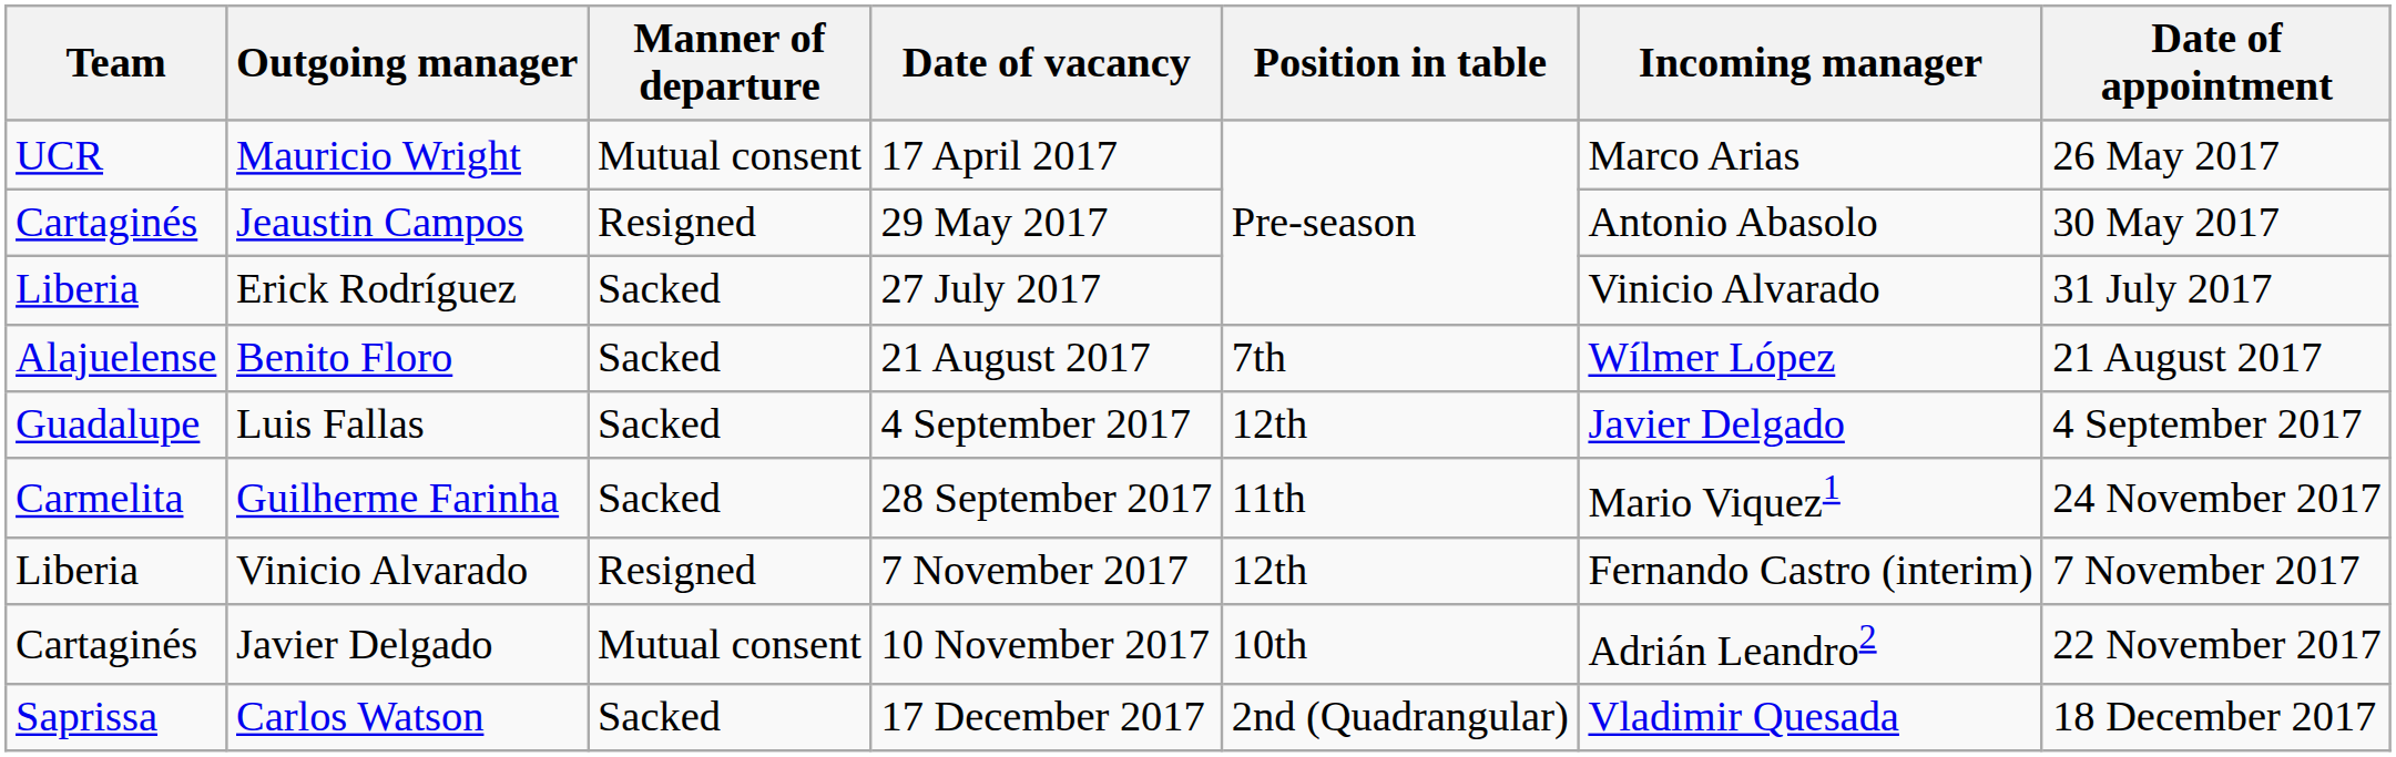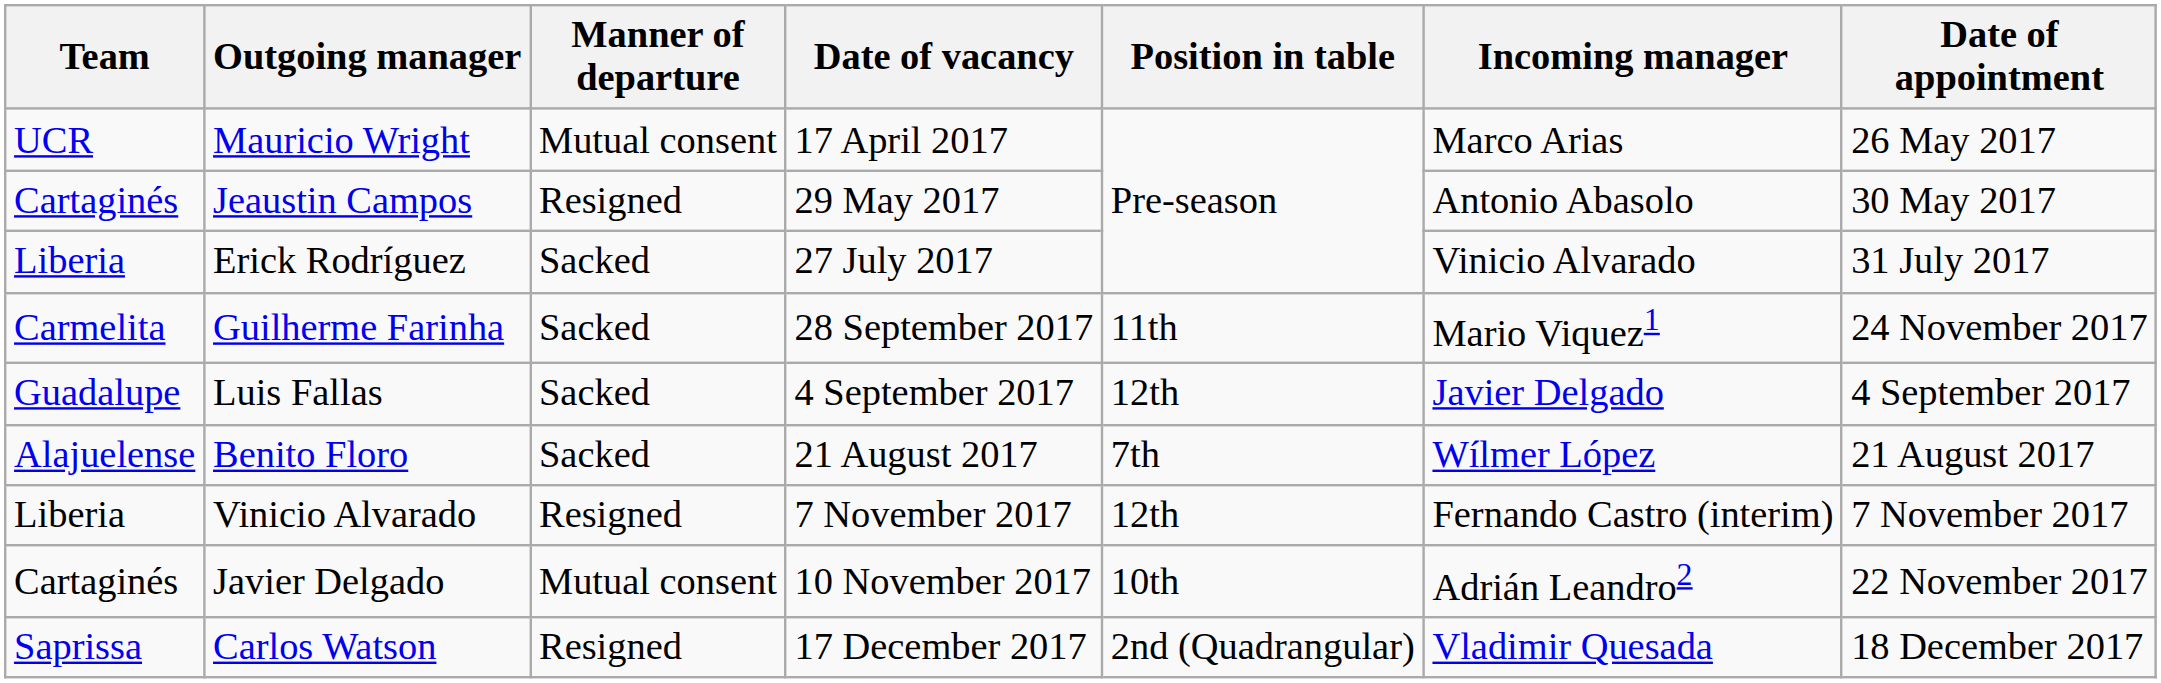 <table class="wikitable sortable">
 <tr>
 <th>Team</th>
 <th>Outgoing manager</th>
 <th>Manner of<br>departure</th>
 <th>Date of vacancy</th>
 <th>Position in table</th>
 <th>Incoming manager</th>
 <th>Date of<br>appointment</th>
 </tr>
 <tr>
 <td><a href='#'>UCR</a></td>
 <td> <a href='#'>Mauricio Wright</a></td>
 <td>Mutual consent</td>
 <td>17 April 2017</td>
 <td rowspan=3>Pre-season</td>
 <td> Marco Arias</td>
 <td>26 May 2017</td>
 </tr>
 <tr>
 <td><a href='#'>Cartaginés</a></td>
 <td> <a href='#'>Jeaustin Campos</a></td>
 <td>Resigned</td>
 <td>29 May 2017</td>
 <td> Antonio Abasolo</td>
 <td>30 May 2017</td>
 </tr>
 <tr>
 <td><a href='#'>Liberia</a></td>
 <td> Erick Rodríguez</td>
 <td>Sacked</td>
 <td>27 July 2017</td>
 <td> Vinicio Alvarado</td>
 <td>31 July 2017</td>
 </tr>
 <tr>
-<td><a href='#'>Alajuelense</a></td>
-<td> <a href='#'>Benito Floro</a></td>
+<td><a href='#'>Carmelita</a></td>
+<td> <a href='#'>Guilherme Farinha</a></td>
 <td>Sacked</td>
-<td>21 August 2017</td>
-<td>7th</td>
-<td> <a href='#'>Wílmer López</a></td>
-<td>21 August 2017</td>
+<td>28 September 2017</td>
+<td>11th</td>
+<td> Mario Viquez<sup><a href='#'>1</a></sup></td>
+<td>24 November 2017</td>
 </tr>
 <tr>
 <td><a href='#'>Guadalupe</a></td>
 <td> Luis Fallas</td>
 <td>Sacked</td>
 <td>4 September 2017</td>
 <td>12th</td>
 <td> <a href='#'>Javier Delgado</a></td>
 <td>4 September 2017</td>
 </tr>
 <tr>
-<td><a href='#'>Carmelita</a></td>
-<td> <a href='#'>Guilherme Farinha</a></td>
+<td><a href='#'>Alajuelense</a></td>
+<td> <a href='#'>Benito Floro</a></td>
 <td>Sacked</td>
-<td>28 September 2017</td>
-<td>11th</td>
-<td> Mario Viquez<sup><a href='#'>1</a></sup></td>
-<td>24 November 2017</td>
+<td>21 August 2017</td>
+<td>7th</td>
+<td> <a href='#'>Wílmer López</a></td>
+<td>21 August 2017</td>
 </tr>
 <tr>
 <td>Liberia</td>
 <td> Vinicio Alvarado</td>
 <td>Resigned</td>
 <td>7 November 2017</td>
 <td>12th</td>
 <td> Fernando Castro (interim)</td>
 <td>7 November 2017</td>
 </tr>
 <tr>
 <td>Cartaginés</td>
 <td> Javier Delgado</td>
 <td>Mutual consent</td>
 <td>10 November 2017</td>
 <td>10th</td>
 <td> Adrián Leandro<sup><a href='#'>2</a></sup></td>
 <td>22 November 2017</td>
 </tr>
 <tr>
 <td><a href='#'>Saprissa</a></td>
 <td> <a href='#'>Carlos Watson</a></td>
-<td>Sacked</td>
+<td>Resigned</td>
 <td>17 December 2017</td>
 <td>2nd (Quadrangular)</td>
 <td> <a href='#'>Vladimir Quesada</a></td>
 <td>18 December 2017</td>
 </tr>
 </table>
